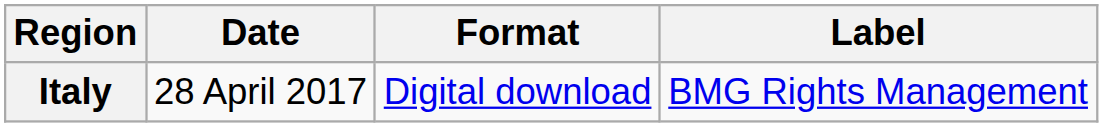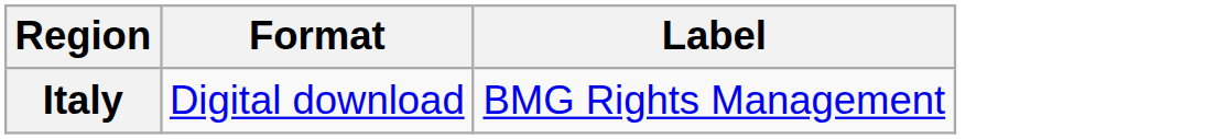 <table class="wikitable plainrowheaders" style="text-align:center">
 <tr>
 <th>Region</th>
-<th>Date</th>
 <th>Format</th>
 <th>Label</th>
 </tr>
 <tr>
 <th scope="row">Italy</th>
-<td>28 April 2017</td>
 <td><a href='#'>Digital download</a></td>
 <td><a href='#'>BMG Rights Management</a></td>
 </tr>
 </table>
